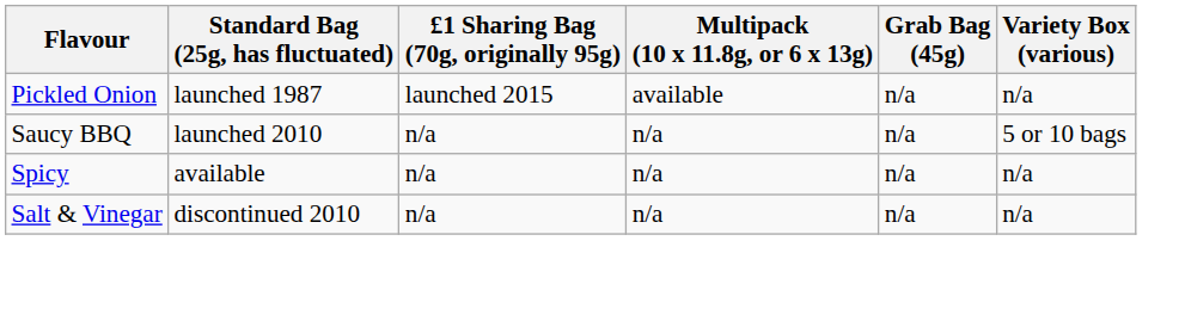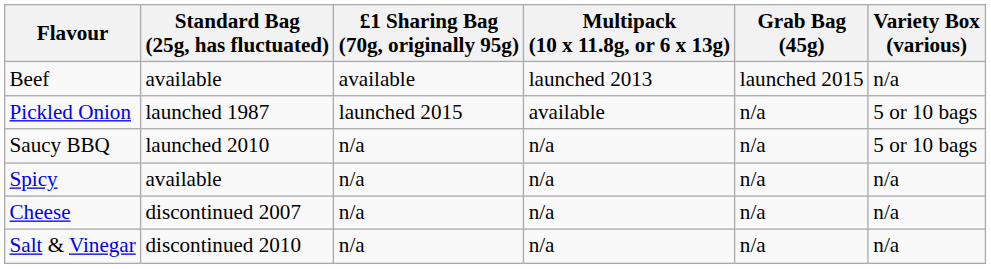 <table class="wikitable">
 <tr>
 <th>Flavour</th>
 <th>Standard Bag<br>(25g, has fluctuated)</th>
 <th>£1 Sharing Bag<br>(70g, originally 95g)</th>
 <th>Multipack<br>(10 x 11.8g, or 6 x 13g)</th>
 <th>Grab Bag<br>(45g)</th>
 <th>Variety Box<br>(various)</th>
 </tr>
 <tr>
+<td>Beef</td>
+<td>available</td>
+<td>available</td>
+<td>launched 2013</td>
+<td>launched 2015</td>
+<td>n/a</td>
+</tr>
+<tr>
 <td><a href='#'>Pickled Onion</a></td>
 <td>launched 1987</td>
 <td>launched 2015</td>
 <td>available</td>
 <td>n/a</td>
-<td>n/a</td>
+<td>5 or 10 bags</td>
 </tr>
 <tr>
 <td>Saucy BBQ</td>
 <td>launched 2010</td>
 <td>n/a</td>
 <td>n/a</td>
 <td>n/a</td>
 <td>5 or 10 bags</td>
 </tr>
 <tr>
 <td><a href='#'>Spicy</a></td>
 <td>available</td>
 <td>n/a</td>
 <td>n/a</td>
 <td>n/a</td>
 <td>n/a</td>
 </tr>
 <tr>
+<td><a href='#'>Cheese</a></td>
+<td>discontinued 2007</td>
+<td>n/a</td>
+<td>n/a</td>
+<td>n/a</td>
+<td>n/a</td>
+</tr>
+<tr>
 <td><a href='#'>Salt</a> & <a href='#'>Vinegar</a></td>
 <td>discontinued 2010</td>
 <td>n/a</td>
 <td>n/a</td>
 <td>n/a</td>
 <td>n/a</td>
 </tr>
 </table>
